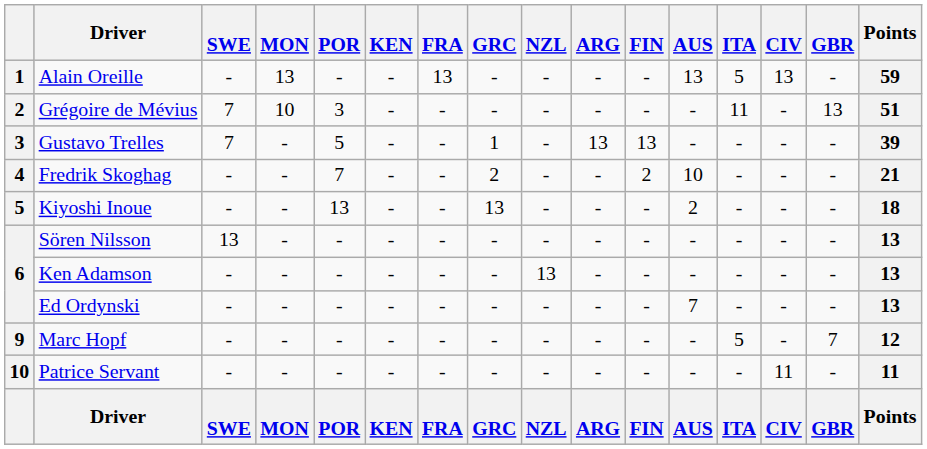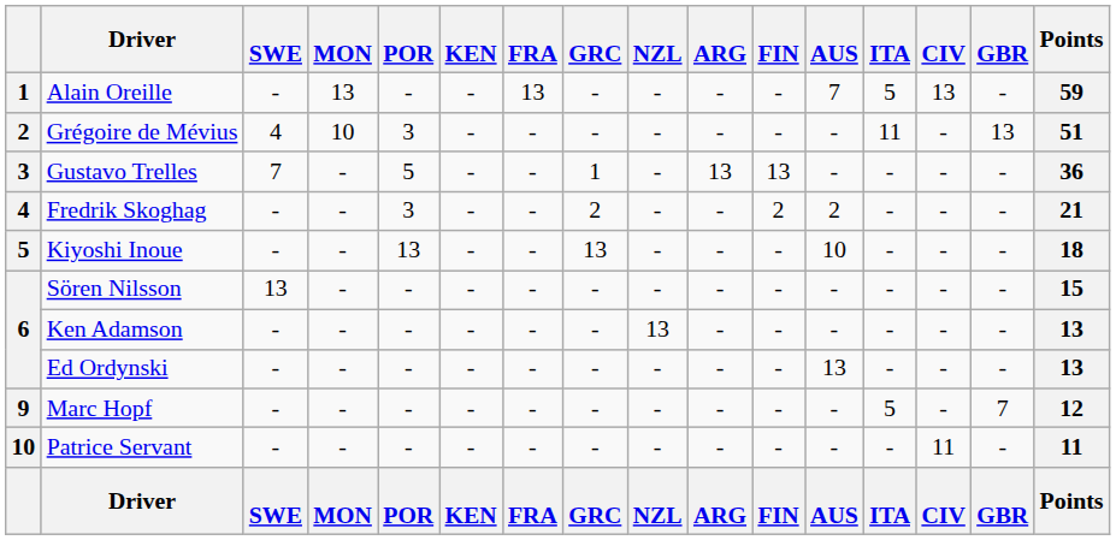 <table class="wikitable" style="text-align:center; font-size:85%;">
 <tr valign="top">
 <th valign="middle"></th>
 <th valign="middle">Driver</th>
 <th><br><a href='#'>SWE</a></th>
 <th><br><a href='#'>MON</a></th>
 <th><br><a href='#'>POR</a></th>
 <th><br><a href='#'>KEN</a></th>
 <th><br><a href='#'>FRA</a></th>
 <th><br><a href='#'>GRC</a></th>
 <th><br><a href='#'>NZL</a></th>
 <th><br><a href='#'>ARG</a></th>
 <th><br><a href='#'>FIN</a></th>
 <th><br><a href='#'>AUS</a></th>
 <th><br><a href='#'>ITA</a></th>
 <th><br><a href='#'>CIV</a></th>
 <th><br><a href='#'>GBR</a></th>
 <th valign="middle">Points</th>
 </tr>
 <tr>
 <th>1</th>
 <td align=left> <a href='#'>Alain Oreille</a></td>
 <td>-</td>
 <td>13</td>
 <td>-</td>
 <td>-</td>
 <td>13</td>
 <td>-</td>
 <td>-</td>
 <td>-</td>
 <td>-</td>
-<td>13</td>
+<td>7</td>
 <td>5</td>
 <td>13</td>
 <td>-</td>
 <th>59</th>
 </tr>
 <tr>
 <th>2</th>
 <td align=left> <a href='#'>Grégoire de Mévius</a></td>
-<td>7</td>
+<td>4</td>
 <td>10</td>
 <td>3</td>
 <td>-</td>
 <td>-</td>
 <td>-</td>
 <td>-</td>
 <td>-</td>
 <td>-</td>
 <td>-</td>
 <td>11</td>
 <td>-</td>
 <td>13</td>
 <th>51</th>
 </tr>
 <tr>
 <th>3</th>
 <td align=left> <a href='#'>Gustavo Trelles</a></td>
 <td>7</td>
 <td>-</td>
 <td>5</td>
 <td>-</td>
 <td>-</td>
 <td>1</td>
 <td>-</td>
 <td>13</td>
 <td>13</td>
 <td>-</td>
 <td>-</td>
 <td>-</td>
 <td>-</td>
-<th>39</th>
+<th>36</th>
 </tr>
 <tr>
 <th>4</th>
 <td align=left> <a href='#'>Fredrik Skoghag</a></td>
 <td>-</td>
 <td>-</td>
-<td>7</td>
+<td>3</td>
 <td>-</td>
 <td>-</td>
 <td>2</td>
 <td>-</td>
 <td>-</td>
 <td>2</td>
-<td>10</td>
+<td>2</td>
 <td>-</td>
 <td>-</td>
 <td>-</td>
 <th>21</th>
 </tr>
 <tr>
 <th>5</th>
 <td align=left> <a href='#'>Kiyoshi Inoue</a></td>
 <td>-</td>
 <td>-</td>
 <td>13</td>
 <td>-</td>
 <td>-</td>
 <td>13</td>
 <td>-</td>
 <td>-</td>
 <td>-</td>
-<td>2</td>
+<td>10</td>
 <td>-</td>
 <td>-</td>
 <td>-</td>
 <th>18</th>
 </tr>
 <tr>
 <th rowspan=3>6</th>
 <td align=left> <a href='#'>Sören Nilsson</a></td>
 <td>13</td>
 <td>-</td>
 <td>-</td>
 <td>-</td>
 <td>-</td>
 <td>-</td>
 <td>-</td>
 <td>-</td>
 <td>-</td>
 <td>-</td>
 <td>-</td>
 <td>-</td>
 <td>-</td>
-<th>13</th>
+<th>15</th>
 </tr>
 <tr>
 <td align=left> <a href='#'>Ken Adamson</a></td>
 <td>-</td>
 <td>-</td>
 <td>-</td>
 <td>-</td>
 <td>-</td>
 <td>-</td>
 <td>13</td>
 <td>-</td>
 <td>-</td>
 <td>-</td>
 <td>-</td>
 <td>-</td>
 <td>-</td>
 <th>13</th>
 </tr>
 <tr>
 <td align=left> <a href='#'>Ed Ordynski</a></td>
 <td>-</td>
 <td>-</td>
 <td>-</td>
 <td>-</td>
 <td>-</td>
 <td>-</td>
 <td>-</td>
 <td>-</td>
 <td>-</td>
-<td>7</td>
+<td>13</td>
 <td>-</td>
 <td>-</td>
 <td>-</td>
 <th>13</th>
 </tr>
 <tr>
 <th>9</th>
 <td align=left> <a href='#'>Marc Hopf</a></td>
 <td>-</td>
 <td>-</td>
 <td>-</td>
 <td>-</td>
 <td>-</td>
 <td>-</td>
 <td>-</td>
 <td>-</td>
 <td>-</td>
 <td>-</td>
 <td>5</td>
 <td>-</td>
 <td>7</td>
 <th>12</th>
 </tr>
 <tr>
 <th>10</th>
 <td align=left> <a href='#'>Patrice Servant</a></td>
 <td>-</td>
 <td>-</td>
 <td>-</td>
 <td>-</td>
 <td>-</td>
 <td>-</td>
 <td>-</td>
 <td>-</td>
 <td>-</td>
 <td>-</td>
 <td>-</td>
 <td>11</td>
 <td>-</td>
 <th>11</th>
 </tr>
 <tr valign="top">
 <th valign="middle"></th>
 <th valign="middle">Driver</th>
 <th><br><a href='#'>SWE</a></th>
 <th><br><a href='#'>MON</a></th>
 <th><br><a href='#'>POR</a></th>
 <th><br><a href='#'>KEN</a></th>
 <th><br><a href='#'>FRA</a></th>
 <th><br><a href='#'>GRC</a></th>
 <th><br><a href='#'>NZL</a></th>
 <th><br><a href='#'>ARG</a></th>
 <th><br><a href='#'>FIN</a></th>
 <th><br><a href='#'>AUS</a></th>
 <th><br><a href='#'>ITA</a></th>
 <th><br><a href='#'>CIV</a></th>
 <th><br><a href='#'>GBR</a></th>
 <th valign="middle">Points</th>
 </tr>
 </table>
